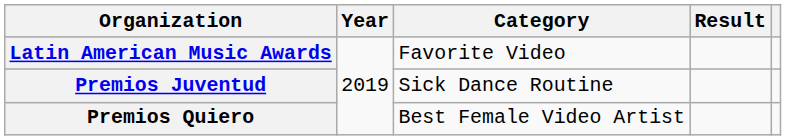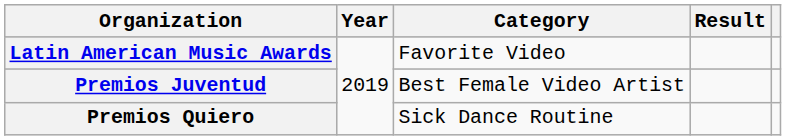 <table class="wikitable sortable plainrowheaders" style="border:none; margin:0;">
 <tr>
 <th scope="col">Organization</th>
 <th scope="col">Year</th>
 <th scope="col">Category</th>
 <th scope="col">Result</th>
 <th class="unsortable" scope="col"></th>
 </tr>
 <tr>
 <th scope="row"><a href='#'>Latin American Music Awards</a></th>
 <td rowspan="3">2019</td>
 <td>Favorite Video</td>
 <td></td>
 <td style="text-align:center;"></td>
 </tr>
 <tr>
 <th scope="row"><a href='#'>Premios Juventud</a></th>
-<td>Sick Dance Routine</td>
+<td>Best Female Video Artist</td>
 <td></td>
 <td style="text-align:center;"></td>
 </tr>
 <tr>
 <th scope="row">Premios Quiero</th>
-<td>Best Female Video Artist</td>
+<td>Sick Dance Routine</td>
 <td></td>
 <td style="text-align:center;"></td>
 </tr>
 <tr>
 </tr>
 </table>
